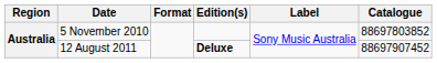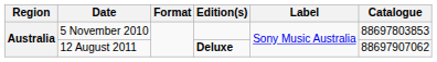 <table class="wikitable plainrowheaders">
 <tr>
 <th scope="col">Region</th>
 <th scope="col">Date</th>
 <th scope="col">Format</th>
 <th scope="col">Edition(s)</th>
 <th scope="col">Label</th>
 <th scope="col">Catalogue</th>
 </tr>
 <tr>
 <th scope="row" rowspan="2">Australia</th>
 <td>5 November 2010</td>
 <td rowspan="2"></td>
 <td></td>
 <td rowspan="2"><a href='#'>Sony Music Australia</a></td>
-<td>88697803852</td>
+<td>88697803853</td>
 </tr>
 <tr>
 <td>12 August 2011</td>
 <td><strong>Deluxe</strong></td>
-<td>88697907452</td>
+<td>88697907062</td>
 </tr>
 </table>
